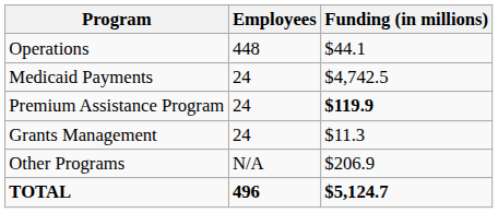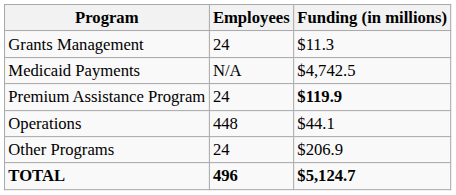 <table border="1" cellspacing="0" cellpadding="5" style="border-collapse:collapse;" class="wikitable">
 <tr>
 <th>Program</th>
 <th>Employees</th>
 <th>Funding (in millions)</th>
 </tr>
 <tr>
-<td>Operations</td>
-<td>448</td>
-<td>$44.1</td>
+<td>Grants Management</td>
+<td>24</td>
+<td>$11.3</td>
 </tr>
 <tr>
 <td>Medicaid Payments</td>
-<td>24</td>
+<td>N/A</td>
 <td>$4,742.5</td>
 </tr>
 <tr>
 <td>Premium Assistance Program</td>
 <td>24</td>
 <td><strong>$119.9</strong></td>
 </tr>
 <tr>
-<td>Grants Management</td>
-<td>24</td>
-<td>$11.3</td>
+<td>Operations</td>
+<td>448</td>
+<td>$44.1</td>
 </tr>
 <tr>
 <td>Other Programs</td>
-<td>N/A</td>
+<td>24</td>
 <td>$206.9</td>
 </tr>
 <tr>
 <td><strong>TOTAL</strong></td>
 <td><strong>496</strong></td>
 <td><strong>$5,124.7</strong></td>
 </tr>
 </table>
